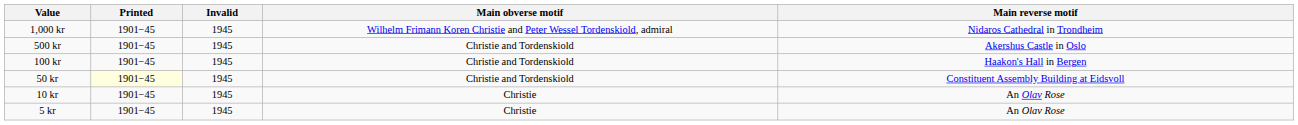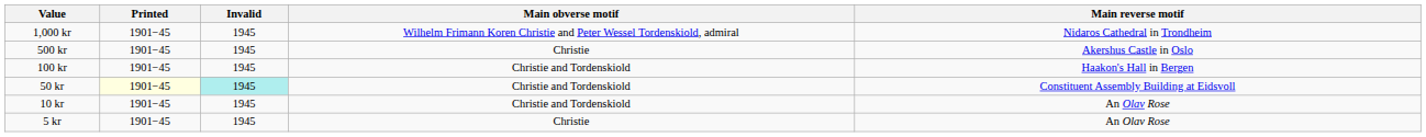 <table class="wikitable" style="width:100%; text-align:center;">
 <tr>
 <th>Value</th>
 <th>Printed</th>
 <th>Invalid</th>
 <th style="width:40%;">Main obverse motif</th>
 <th style="width:40%;">Main reverse motif</th>
 </tr>
 <tr>
 <td>1,000 kr</td>
 <td>1901−45</td>
 <td>1945</td>
 <td><a href='#'>Wilhelm Frimann Koren Christie</a> and <a href='#'>Peter Wessel Tordenskiold</a>, admiral</td>
 <td><a href='#'>Nidaros Cathedral</a> in <a href='#'>Trondheim</a></td>
 </tr>
 <tr>
 <td>500 kr</td>
 <td>1901−45</td>
 <td>1945</td>
-<td>Christie and Tordenskiold</td>
+<td>Christie</td>
 <td><a href='#'>Akershus Castle</a> in <a href='#'>Oslo</a></td>
 </tr>
 <tr>
 <td>100 kr</td>
 <td>1901−45</td>
 <td>1945</td>
 <td>Christie and Tordenskiold</td>
 <td><a href='#'>Haakon's Hall</a> in <a href='#'>Bergen</a></td>
 </tr>
 <tr>
 <td>50 kr</td>
 <td style="background: lightyellow;">1901−45</td>
-<td>1945</td>
+<td style="background: paleturquoise;">1945</td>
 <td>Christie and Tordenskiold</td>
 <td><a href='#'>Constituent Assembly Building at Eidsvoll</a></td>
 </tr>
 <tr>
 <td>10 kr</td>
 <td>1901−45</td>
 <td>1945</td>
-<td>Christie</td>
+<td>Christie and Tordenskiold</td>
 <td>An <em><a href='#'>Olav</a> Rose</em></td>
 </tr>
 <tr>
 <td>5 kr</td>
 <td>1901−45</td>
 <td>1945</td>
 <td>Christie</td>
 <td>An <em>Olav Rose</em></td>
 </tr>
 </table>
